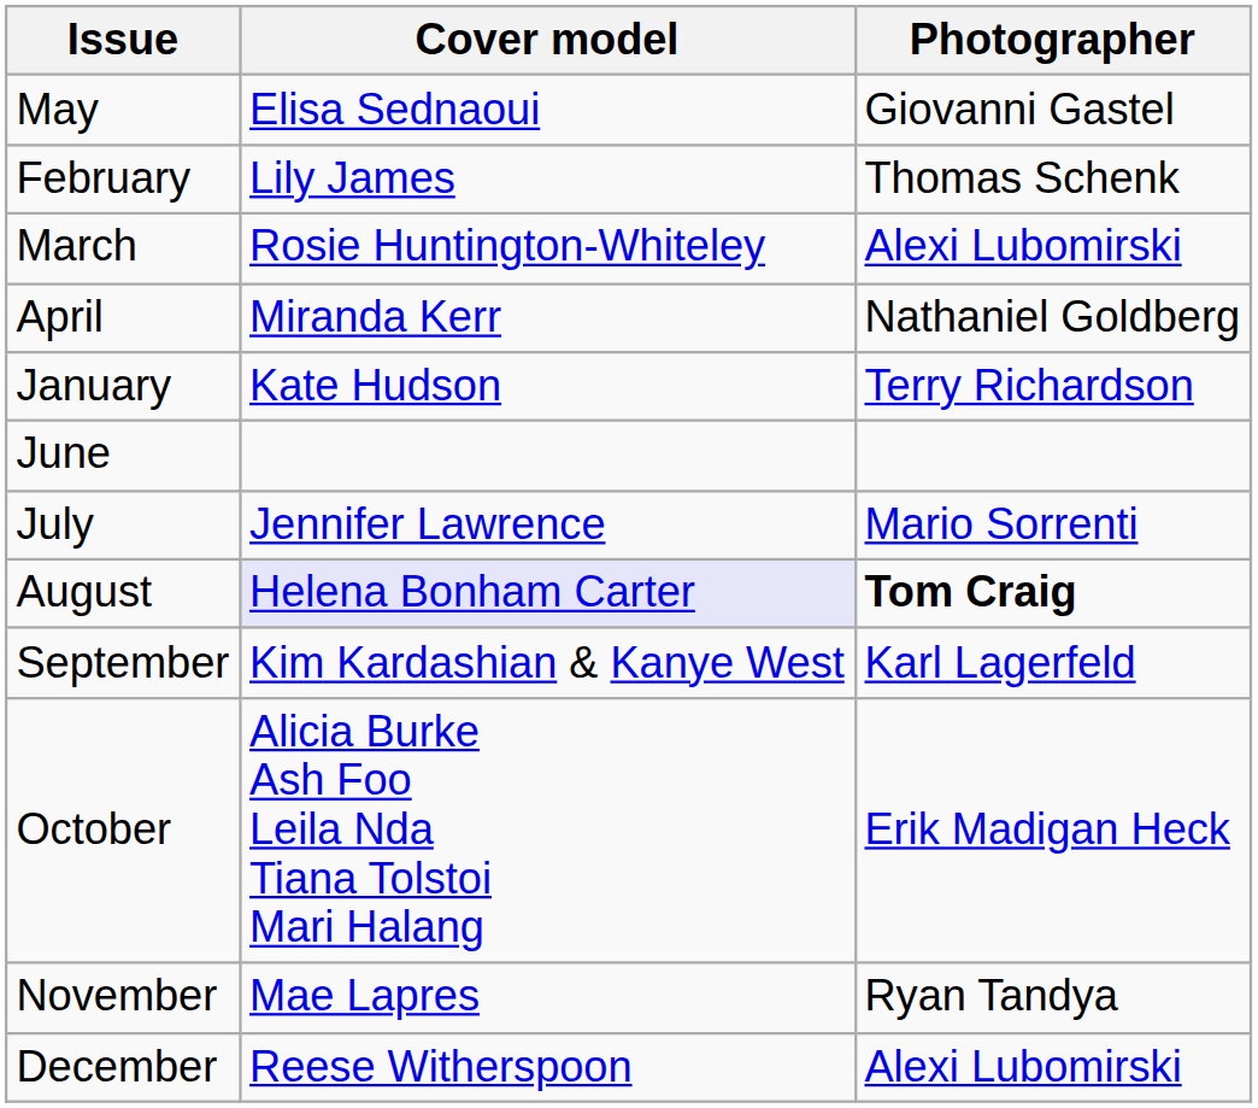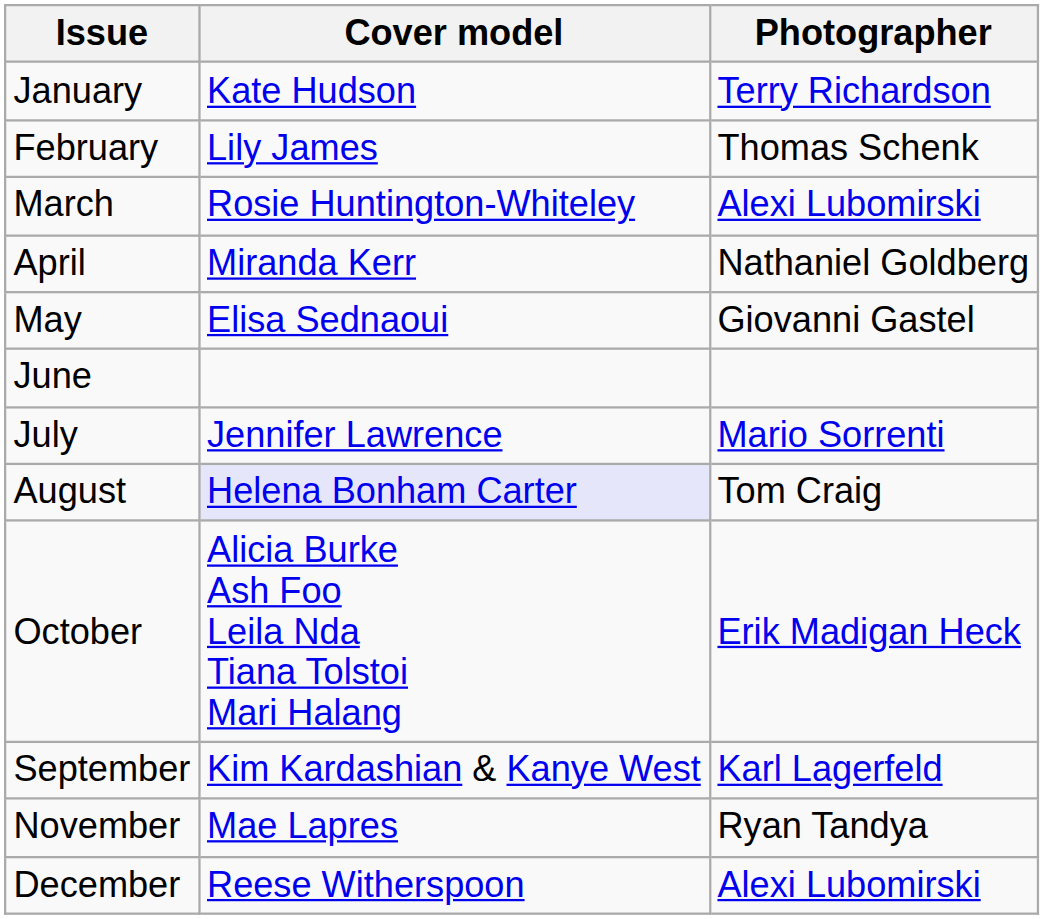 <table class="sortable wikitable">
 <tr>
 <th>Issue</th>
 <th>Cover model</th>
 <th>Photographer</th>
 </tr>
 <tr>
-<td>May</td>
-<td><a href='#'>Elisa Sednaoui</a></td>
-<td>Giovanni Gastel</td>
+<td>January</td>
+<td><a href='#'>Kate Hudson</a></td>
+<td><a href='#'>Terry Richardson</a></td>
 </tr>
 <tr>
 <td>February</td>
 <td><a href='#'>Lily James</a></td>
 <td>Thomas Schenk</td>
 </tr>
 <tr>
 <td>March</td>
 <td><a href='#'>Rosie Huntington-Whiteley</a></td>
 <td><a href='#'>Alexi Lubomirski</a></td>
 </tr>
 <tr>
 <td>April</td>
 <td><a href='#'>Miranda Kerr</a></td>
 <td>Nathaniel Goldberg</td>
 </tr>
 <tr>
-<td>January</td>
-<td><a href='#'>Kate Hudson</a></td>
-<td><a href='#'>Terry Richardson</a></td>
+<td>May</td>
+<td><a href='#'>Elisa Sednaoui</a></td>
+<td>Giovanni Gastel</td>
 </tr>
 <tr>
 <td>June</td>
 <td></td>
 <td></td>
 </tr>
 <tr>
 <td>July</td>
 <td><a href='#'>Jennifer Lawrence</a></td>
 <td><a href='#'>Mario Sorrenti</a></td>
 </tr>
 <tr>
 <td>August</td>
 <td style="background: lavender;"><a href='#'>Helena Bonham Carter</a></td>
-<td><strong>Tom Craig</strong></td>
+<td>Tom Craig</td>
+</tr>
+<tr>
+<td>October</td>
+<td><a href='#'>Alicia Burke</a><br><a href='#'>Ash Foo</a><br><a href='#'>Leila Nda</a><br><a href='#'>Tiana Tolstoi</a><br><a href='#'>Mari Halang</a></td>
+<td><a href='#'>Erik Madigan Heck</a></td>
 </tr>
 <tr>
 <td>September</td>
 <td><a href='#'>Kim Kardashian</a> & <a href='#'>Kanye West</a></td>
 <td><a href='#'>Karl Lagerfeld</a></td>
-</tr>
-<tr>
-<td>October</td>
-<td><a href='#'>Alicia Burke</a><br><a href='#'>Ash Foo</a><br><a href='#'>Leila Nda</a><br><a href='#'>Tiana Tolstoi</a><br><a href='#'>Mari Halang</a></td>
-<td><a href='#'>Erik Madigan Heck</a></td>
 </tr>
 <tr>
 <td>November</td>
 <td><a href='#'>Mae Lapres</a></td>
 <td>Ryan Tandya</td>
 </tr>
 <tr>
 <td>December</td>
 <td><a href='#'>Reese Witherspoon</a></td>
 <td><a href='#'>Alexi Lubomirski</a></td>
 </tr>
 </table>
